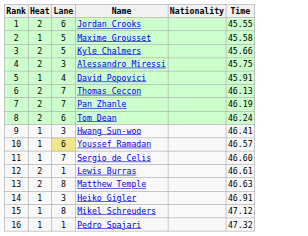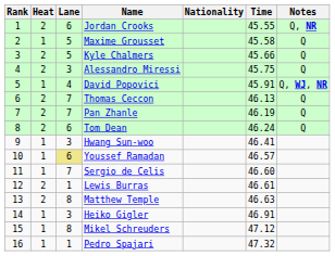 <table class="wikitable sortable" style="text-align:center">
 <tr>
 <th>Rank</th>
 <th>Heat</th>
 <th>Lane</th>
 <th>Name</th>
 <th>Nationality</th>
 <th>Time</th>
+<th>Notes</th>
 </tr>
 <tr bgcolor=ccffcc>
 <td>1</td>
 <td>2</td>
 <td>6</td>
 <td align=left><a href='#'>Jordan Crooks</a></td>
 <td align=left></td>
 <td>45.55</td>
+<td>Q, <strong><a href='#'>NR</a></strong></td>
 </tr>
 <tr bgcolor=ccffcc>
 <td>2</td>
 <td>1</td>
 <td>5</td>
 <td align=left><a href='#'>Maxime Grousset</a></td>
 <td align=left></td>
 <td>45.58</td>
+<td>Q</td>
 </tr>
 <tr bgcolor=ccffcc>
 <td>3</td>
 <td>2</td>
 <td>5</td>
 <td align=left><a href='#'>Kyle Chalmers</a></td>
 <td align=left></td>
 <td>45.66</td>
+<td>Q</td>
 </tr>
 <tr bgcolor=ccffcc>
 <td>4</td>
 <td>2</td>
 <td>3</td>
 <td align=left><a href='#'>Alessandro Miressi</a></td>
 <td align=left></td>
 <td>45.75</td>
+<td>Q</td>
 </tr>
 <tr bgcolor=ccffcc>
 <td>5</td>
 <td>1</td>
 <td>4</td>
 <td align=left><a href='#'>David Popovici</a></td>
 <td align=left></td>
 <td>45.91</td>
+<td>Q, <strong><a href='#'>WJ</a></strong>, <strong><a href='#'>NR</a></strong></td>
 </tr>
 <tr bgcolor=ccffcc>
 <td>6</td>
 <td>2</td>
 <td>7</td>
 <td align=left><a href='#'>Thomas Ceccon</a></td>
 <td align=left></td>
 <td>46.13</td>
+<td>Q</td>
 </tr>
 <tr bgcolor=ccffcc>
 <td>7</td>
 <td>2</td>
 <td>7</td>
 <td align=left><a href='#'>Pan Zhanle</a></td>
 <td align=left></td>
 <td>46.19</td>
+<td>Q</td>
 </tr>
 <tr bgcolor=ccffcc>
 <td>8</td>
 <td>2</td>
 <td>6</td>
 <td align=left><a href='#'>Tom Dean</a></td>
 <td align=left></td>
 <td>46.24</td>
+<td>Q</td>
 </tr>
 <tr>
 <td>9</td>
 <td>1</td>
 <td>3</td>
 <td align=left><a href='#'>Hwang Sun-woo</a></td>
 <td align=left></td>
 <td>46.41</td>
+<td></td>
 </tr>
 <tr>
 <td>10</td>
 <td>1</td>
 <td style="background: khaki;">6</td>
 <td align=left><a href='#'>Youssef Ramadan</a></td>
 <td align=left></td>
 <td>46.57</td>
+<td></td>
 </tr>
 <tr>
 <td>11</td>
 <td>1</td>
 <td>7</td>
 <td align=left><a href='#'>Sergio de Celis</a></td>
 <td align=left></td>
 <td>46.60</td>
+<td></td>
 </tr>
 <tr>
 <td>12</td>
 <td>2</td>
 <td>1</td>
 <td align=left><a href='#'>Lewis Burras</a></td>
 <td align=left></td>
 <td>46.61</td>
+<td></td>
 </tr>
 <tr>
 <td>13</td>
 <td>2</td>
 <td>8</td>
 <td align=left><a href='#'>Matthew Temple</a></td>
 <td align=left></td>
 <td>46.63</td>
+<td></td>
 </tr>
 <tr>
 <td>14</td>
 <td>1</td>
 <td>3</td>
 <td align=left><a href='#'>Heiko Gigler</a></td>
 <td align=left></td>
 <td>46.91</td>
+<td></td>
 </tr>
 <tr>
 <td>15</td>
 <td>1</td>
 <td>8</td>
 <td align=left><a href='#'>Mikel Schreuders</a></td>
 <td align=left></td>
 <td>47.12</td>
+<td></td>
 </tr>
 <tr>
 <td>16</td>
 <td>1</td>
 <td>1</td>
 <td align=left><a href='#'>Pedro Spajari</a></td>
 <td align=left></td>
 <td>47.32</td>
+<td></td>
 </tr>
 </table>
